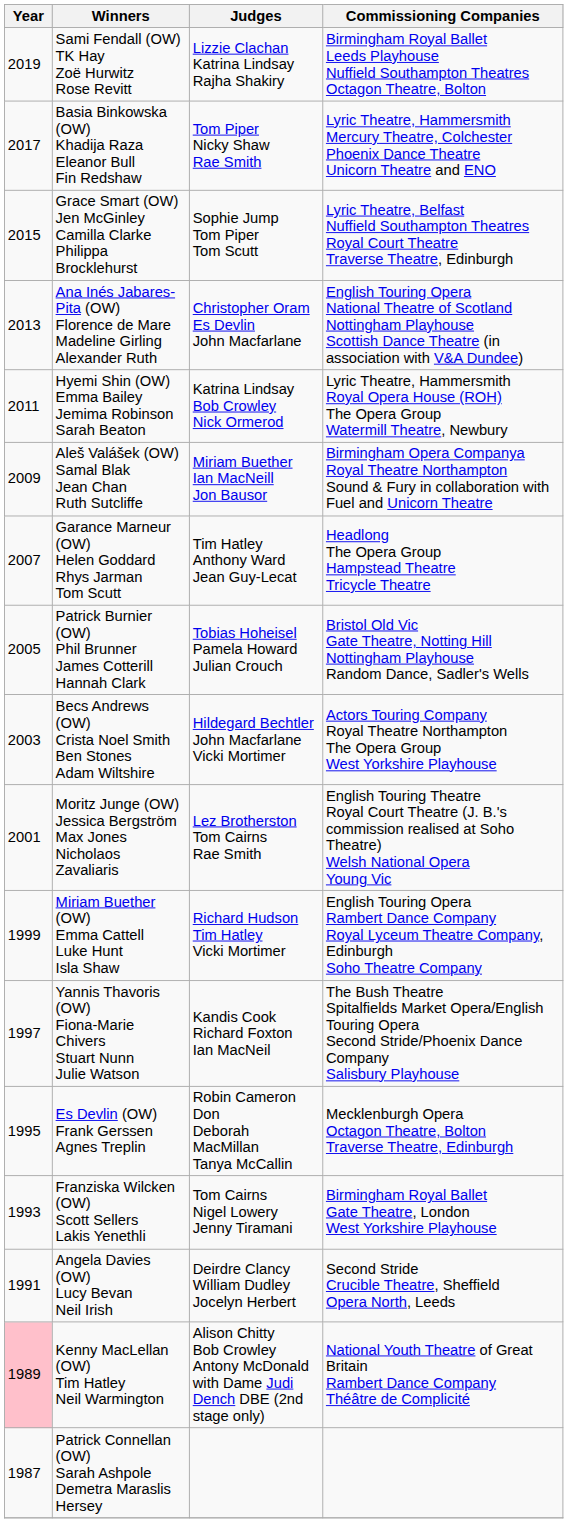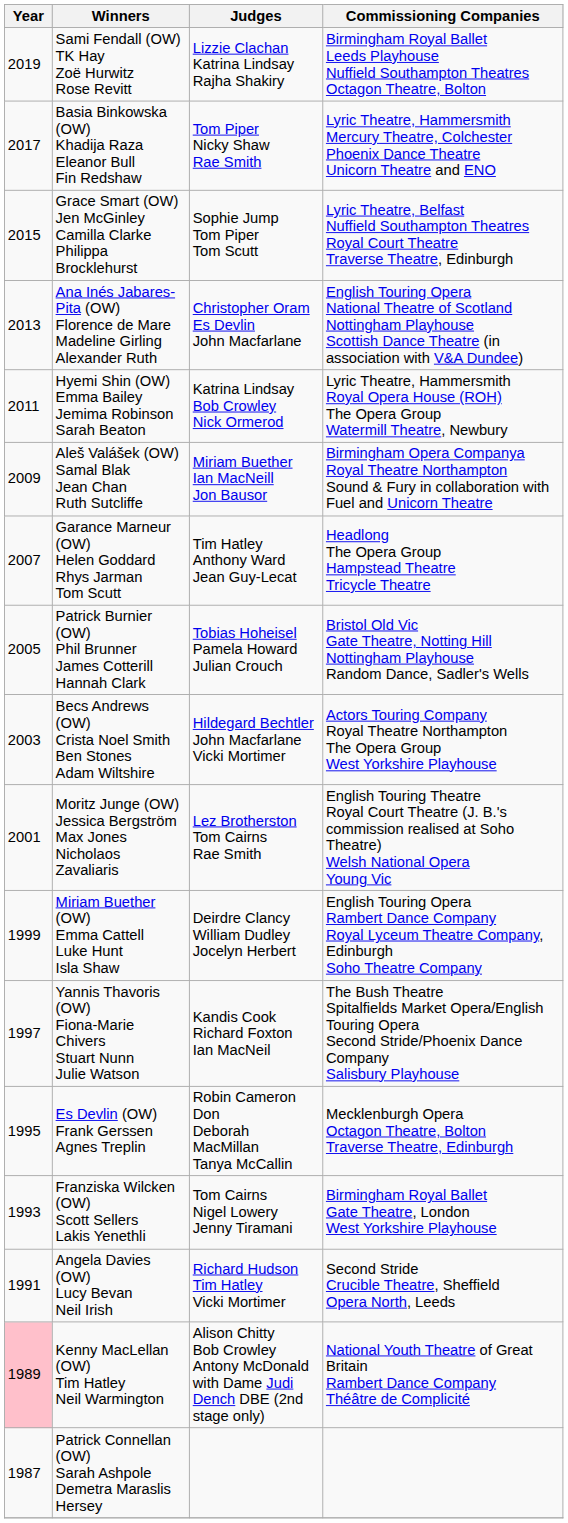 <table class="wikitable">
 <tr style="background:silver">
 <th style="width:4em">Year</th>
 <th style="width:16em">Winners</th>
 <th style="width:16em">Judges</th>
 <th style="width:34em">Commissioning Companies</th>
 </tr>
 <tr>
 <td>2019</td>
 <td>Sami Fendall (OW)<br>TK Hay<br>Zoë Hurwitz<br>Rose Revitt</td>
 <td><a href='#'>Lizzie Clachan</a><br>Katrina Lindsay<br>Rajha Shakiry</td>
 <td><a href='#'>Birmingham Royal Ballet</a><br><a href='#'>Leeds Playhouse</a><br><a href='#'>Nuffield Southampton Theatres</a><br><a href='#'>Octagon Theatre, Bolton</a></td>
 </tr>
 <tr>
 <td>2017</td>
 <td>Basia Binkowska (OW)<br>Khadija Raza<br>Eleanor Bull<br>Fin Redshaw</td>
 <td><a href='#'>Tom Piper</a><br>Nicky Shaw<br><a href='#'>Rae Smith</a></td>
 <td><a href='#'>Lyric Theatre, Hammersmith</a><br><a href='#'>Mercury Theatre, Colchester</a><br><a href='#'>Phoenix Dance Theatre</a><br><a href='#'>Unicorn Theatre</a> and <a href='#'>ENO</a></td>
 </tr>
 <tr>
 <td>2015</td>
 <td>Grace Smart (OW)<br>Jen McGinley<br>Camilla Clarke<br>Philippa Brocklehurst</td>
 <td>Sophie Jump<br>Tom Piper<br>Tom Scutt</td>
 <td><a href='#'>Lyric Theatre, Belfast</a><br><a href='#'>Nuffield Southampton Theatres</a><br><a href='#'>Royal Court Theatre</a><br><a href='#'>Traverse Theatre</a>, Edinburgh</td>
 </tr>
 <tr>
 <td>2013</td>
 <td><a href='#'>Ana Inés Jabares-Pita</a> (OW)<br>Florence de Mare<br>Madeline Girling<br>Alexander Ruth</td>
 <td><a href='#'>Christopher Oram</a><br><a href='#'>Es Devlin</a><br>John Macfarlane</td>
 <td><a href='#'>English Touring Opera</a><br><a href='#'>National Theatre of Scotland</a><br><a href='#'>Nottingham Playhouse</a><br><a href='#'>Scottish Dance Theatre</a> (in association with <a href='#'>V&A Dundee</a>)</td>
 </tr>
 <tr>
 <td>2011</td>
 <td>Hyemi Shin (OW)<br>Emma Bailey<br>Jemima Robinson<br>Sarah Beaton</td>
 <td>Katrina Lindsay<br><a href='#'>Bob Crowley</a><br><a href='#'>Nick Ormerod</a></td>
 <td>Lyric Theatre, Hammersmith<br><a href='#'>Royal Opera House (ROH)</a><br>The Opera Group<br><a href='#'>Watermill Theatre</a>, Newbury</td>
 </tr>
 <tr>
 <td>2009</td>
 <td>Aleš Valášek (OW)<br>Samal Blak<br>Jean Chan<br>Ruth Sutcliffe</td>
 <td><a href='#'>Miriam Buether</a><br><a href='#'>Ian MacNeill</a><br><a href='#'>Jon Bausor</a></td>
 <td><a href='#'>Birmingham Opera Companya</a><br><a href='#'>Royal Theatre Northampton</a><br>Sound & Fury in collaboration with Fuel and <a href='#'>Unicorn Theatre</a></td>
 </tr>
 <tr>
 <td>2007</td>
 <td>Garance Marneur (OW)<br>Helen Goddard<br>Rhys Jarman<br>Tom Scutt</td>
 <td>Tim Hatley<br>Anthony Ward<br>Jean Guy-Lecat</td>
 <td><a href='#'>Headlong</a><br>The Opera Group<br><a href='#'>Hampstead Theatre</a><br><a href='#'>Tricycle Theatre</a></td>
 </tr>
 <tr>
 <td>2005</td>
 <td>Patrick Burnier (OW)<br>Phil Brunner<br>James Cotterill<br>Hannah Clark</td>
 <td><a href='#'>Tobias Hoheisel</a><br>Pamela Howard<br>Julian Crouch</td>
 <td><a href='#'>Bristol Old Vic</a><br><a href='#'>Gate Theatre, Notting Hill</a><br><a href='#'>Nottingham Playhouse</a><br>Random Dance, Sadler's Wells</td>
 </tr>
 <tr>
 <td>2003</td>
 <td>Becs Andrews (OW)<br>Crista Noel Smith<br>Ben Stones<br>Adam Wiltshire</td>
 <td><a href='#'>Hildegard Bechtler</a><br>John Macfarlane<br>Vicki Mortimer</td>
 <td><a href='#'>Actors Touring Company</a><br>Royal Theatre Northampton<br>The Opera Group<br><a href='#'>West Yorkshire Playhouse</a></td>
 </tr>
 <tr>
 <td>2001</td>
 <td>Moritz Junge (OW)<br>Jessica Bergström<br>Max Jones<br>Nicholaos Zavaliaris</td>
 <td><a href='#'>Lez Brotherston</a><br>Tom Cairns<br>Rae Smith</td>
 <td>English Touring Theatre<br>Royal Court Theatre (J. B.'s commission realised at Soho Theatre)<br><a href='#'>Welsh National Opera</a><br><a href='#'>Young Vic</a></td>
 </tr>
 <tr>
 <td>1999</td>
 <td><a href='#'>Miriam Buether</a> (OW)<br>Emma Cattell<br>Luke Hunt<br>Isla Shaw</td>
-<td><a href='#'>Richard Hudson</a><br><a href='#'>Tim Hatley</a><br>Vicki Mortimer</td>
+<td>Deirdre Clancy<br>William Dudley<br>Jocelyn Herbert</td>
 <td>English Touring Opera<br><a href='#'>Rambert Dance Company</a><br><a href='#'>Royal Lyceum Theatre Company</a>, Edinburgh<br><a href='#'>Soho Theatre Company</a></td>
 </tr>
 <tr>
 <td>1997</td>
 <td>Yannis Thavoris (OW)<br>Fiona-Marie Chivers<br>Stuart Nunn<br>Julie Watson</td>
 <td>Kandis Cook<br>Richard Foxton<br>Ian MacNeil</td>
 <td>The Bush Theatre<br>Spitalfields Market Opera/English Touring Opera<br>Second Stride/Phoenix Dance Company<br><a href='#'>Salisbury Playhouse</a></td>
 </tr>
 <tr>
 <td>1995</td>
 <td><a href='#'>Es Devlin</a> (OW)<br>Frank Gerssen<br>Agnes Treplin</td>
 <td>Robin Cameron Don<br>Deborah MacMillan<br>Tanya McCallin</td>
 <td>Mecklenburgh Opera<br><a href='#'>Octagon Theatre, Bolton</a><br><a href='#'>Traverse Theatre, Edinburgh</a></td>
 </tr>
 <tr>
 <td>1993</td>
 <td>Franziska Wilcken (OW)<br>Scott Sellers<br>Lakis Yenethli</td>
 <td>Tom Cairns<br>Nigel Lowery<br>Jenny Tiramani</td>
 <td><a href='#'>Birmingham Royal Ballet</a><br><a href='#'>Gate Theatre</a>, London<br><a href='#'>West Yorkshire Playhouse</a></td>
 </tr>
 <tr jur>
 <td>1991</td>
 <td>Angela Davies (OW)<br>Lucy Bevan<br>Neil Irish</td>
-<td>Deirdre Clancy<br>William Dudley<br>Jocelyn Herbert</td>
+<td><a href='#'>Richard Hudson</a><br><a href='#'>Tim Hatley</a><br>Vicki Mortimer</td>
 <td>Second Stride<br><a href='#'>Crucible Theatre</a>, Sheffield<br><a href='#'>Opera North</a>, Leeds</td>
 </tr>
 <tr>
 <td style="background: pink;">1989</td>
 <td>Kenny MacLellan (OW)<br>Tim Hatley<br>Neil Warmington</td>
 <td>Alison Chitty<br>Bob Crowley<br>Antony McDonald with Dame <a href='#'>Judi Dench</a> DBE (2nd stage only)</td>
 <td><a href='#'>National Youth Theatre</a> of Great Britain<br><a href='#'>Rambert Dance Company</a><br><a href='#'>Théâtre de Complicité</a></td>
 </tr>
 <tr>
 <td>1987</td>
 <td>Patrick Connellan (OW)<br>Sarah Ashpole<br>Demetra Maraslis Hersey</td>
 <td></td>
 <td></td>
 </tr>
 <tr>
 </tr>
 </table>
